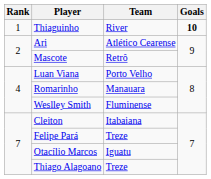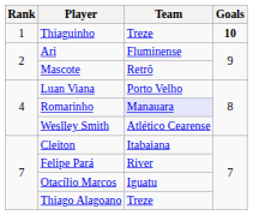 <table class="wikitable" style="text-align:left">
 <tr>
 <th>Rank</th>
 <th>Player</th>
 <th>Team</th>
 <th>Goals</th>
 </tr>
 <tr>
 <td align=center>1</td>
 <td> <a href='#'>Thiaguinho</a></td>
-<td> <a href='#'>River</a></td>
+<td> <a href='#'>Treze</a></td>
 <td align=center><strong>10</strong></td>
 </tr>
 <tr>
 <td align=center rowspan=2>2</td>
 <td> <a href='#'>Ari</a></td>
-<td> <a href='#'>Atlético Cearense</a></td>
+<td> <a href='#'>Fluminense</a></td>
 <td align=center rowspan=2>9</td>
 </tr>
 <tr>
 <td> <a href='#'>Mascote</a></td>
 <td> <a href='#'>Retrô</a></td>
 </tr>
 <tr>
 <td align=center rowspan=3>4</td>
 <td> <a href='#'>Luan Viana</a></td>
 <td> <a href='#'>Porto Velho</a></td>
 <td align=center rowspan=3>8</td>
 </tr>
 <tr>
 <td> <a href='#'>Romarinho</a></td>
-<td> <a href='#'>Manauara</a></td>
+<td style="background: lavender;"> <a href='#'>Manauara</a></td>
 </tr>
 <tr>
 <td> <a href='#'>Weslley Smith</a></td>
-<td> <a href='#'>Fluminense</a></td>
+<td> <a href='#'>Atlético Cearense</a></td>
 </tr>
 <tr>
 <td align=center rowspan=4>7</td>
 <td> <a href='#'>Cleiton</a></td>
 <td> <a href='#'>Itabaiana</a></td>
 <td align=center rowspan=4>7</td>
 </tr>
 <tr>
 <td> <a href='#'>Felipe Pará</a></td>
-<td> <a href='#'>Treze</a></td>
+<td> <a href='#'>River</a></td>
 </tr>
 <tr>
 <td> <a href='#'>Otacílio Marcos</a></td>
 <td> <a href='#'>Iguatu</a></td>
 </tr>
 <tr>
 <td> <a href='#'>Thiago Alagoano</a></td>
 <td> <a href='#'>Treze</a></td>
 </tr>
 </table>
